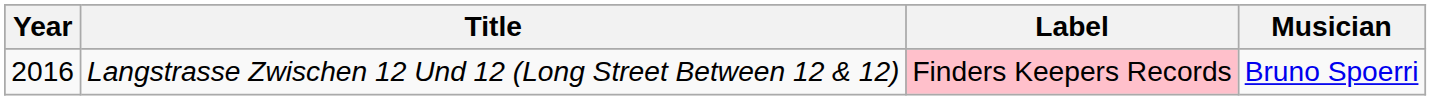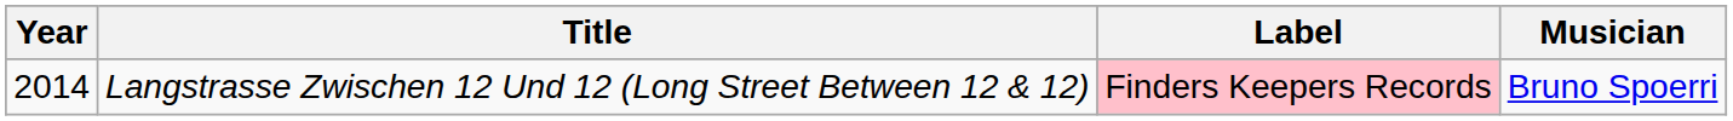 <table class="wikitable sortable">
 <tr>
 <th>Year</th>
 <th>Title</th>
 <th>Label</th>
 <th>Musician</th>
 </tr>
 <tr>
-<td>2016</td>
+<td>2014</td>
 <td><em>Langstrasse Zwischen 12 Und 12 (Long Street Between 12 & 12) </em></td>
 <td style="background: pink;">Finders Keepers Records</td>
 <td><a href='#'>Bruno Spoerri</a></td>
 </tr>
 </table>
